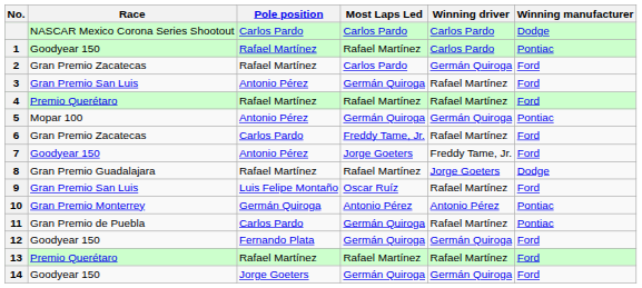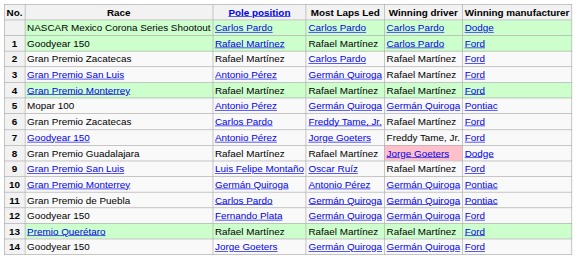 <table class="wikitable sortable" style="font-size:95%">
 <tr>
 <th>No.</th>
 <th>Race</th>
 <th><a href='#'>Pole position</a></th>
 <th>Most Laps Led</th>
 <th>Winning driver</th>
 <th>Winning manufacturer</th>
 </tr>
 <tr style="background:#ccffcc;">
 <th></th>
 <td>NASCAR Mexico Corona Series Shootout</td>
 <td><a href='#'>Carlos Pardo</a></td>
 <td><a href='#'>Carlos Pardo</a></td>
 <td><a href='#'>Carlos Pardo</a></td>
 <td><a href='#'>Dodge</a></td>
 </tr>
 <tr style="background:#ccffcc;">
 <th>1</th>
 <td>Goodyear 150</td>
 <td><a href='#'>Rafael Martínez</a></td>
 <td>Rafael Martínez</td>
 <td><a href='#'>Carlos Pardo</a></td>
-<td><a href='#'>Pontiac</a></td>
+<td><a href='#'>Ford</a></td>
 </tr>
 <tr>
 <th>2</th>
 <td>Gran Premio Zacatecas</td>
 <td>Rafael Martínez</td>
 <td><a href='#'>Carlos Pardo</a></td>
-<td><a href='#'>Germán Quiroga</a></td>
+<td>Rafael Martínez</td>
 <td><a href='#'>Ford</a></td>
 </tr>
 <tr>
 <th>3</th>
 <td><a href='#'>Gran Premio San Luis</a></td>
 <td><a href='#'>Antonio Pérez</a></td>
 <td><a href='#'>Germán Quiroga</a></td>
 <td>Rafael Martínez</td>
 <td><a href='#'>Ford</a></td>
 </tr>
 <tr style="background:#ccffcc;">
 <th>4</th>
-<td><a href='#'>Premio Querétaro</a></td>
+<td><a href='#'>Gran Premio Monterrey</a></td>
 <td>Rafael Martínez</td>
 <td>Rafael Martínez</td>
 <td>Rafael Martínez</td>
 <td><a href='#'>Ford</a></td>
 </tr>
 <tr>
 <th>5</th>
 <td>Mopar 100</td>
 <td><a href='#'>Antonio Pérez</a></td>
 <td><a href='#'>Germán Quiroga</a></td>
 <td><a href='#'>Germán Quiroga</a></td>
 <td><a href='#'>Pontiac</a></td>
 </tr>
 <tr>
 <th>6</th>
 <td>Gran Premio Zacatecas</td>
 <td><a href='#'>Carlos Pardo</a></td>
 <td><a href='#'>Freddy Tame, Jr.</a></td>
 <td>Rafael Martínez</td>
 <td><a href='#'>Ford</a></td>
 </tr>
 <tr>
 <th>7</th>
 <td><a href='#'>Goodyear 150</a></td>
 <td><a href='#'>Antonio Pérez</a></td>
 <td><a href='#'>Jorge Goeters</a></td>
 <td>Freddy Tame, Jr.</td>
 <td><a href='#'>Ford</a></td>
 </tr>
 <tr>
 <th>8</th>
 <td>Gran Premio Guadalajara</td>
 <td>Rafael Martínez</td>
 <td>Rafael Martínez</td>
-<td><a href='#'>Jorge Goeters</a></td>
+<td style="background: pink;"><a href='#'>Jorge Goeters</a></td>
 <td><a href='#'>Dodge</a></td>
 </tr>
 <tr>
 <th>9</th>
 <td><a href='#'>Gran Premio San Luis</a></td>
 <td><a href='#'>Luis Felipe Montaño</a></td>
 <td><a href='#'>Oscar Ruíz</a></td>
 <td>Rafael Martínez</td>
 <td><a href='#'>Ford</a></td>
 </tr>
 <tr>
 <th>10</th>
 <td><a href='#'>Gran Premio Monterrey</a></td>
 <td><a href='#'>Germán Quiroga</a></td>
 <td><a href='#'>Antonio Pérez</a></td>
-<td><a href='#'>Antonio Pérez</a></td>
+<td><a href='#'>Germán Quiroga</a></td>
 <td><a href='#'>Pontiac</a></td>
 </tr>
 <tr>
 <th>11</th>
 <td>Gran Premio de Puebla</td>
 <td><a href='#'>Carlos Pardo</a></td>
 <td><a href='#'>Germán Quiroga</a></td>
-<td>Rafael Martínez</td>
+<td><a href='#'>Germán Quiroga</a></td>
 <td><a href='#'>Pontiac</a></td>
 </tr>
 <tr>
 <th>12</th>
 <td>Goodyear 150</td>
 <td><a href='#'>Fernando Plata</a></td>
 <td><a href='#'>Germán Quiroga</a></td>
 <td><a href='#'>Germán Quiroga</a></td>
 <td><a href='#'>Ford</a></td>
 </tr>
 <tr style="background:#ccffcc;">
 <th>13</th>
 <td><a href='#'>Premio Querétaro</a></td>
 <td>Rafael Martínez</td>
 <td>Rafael Martínez</td>
 <td>Rafael Martínez</td>
 <td><a href='#'>Ford</a></td>
 </tr>
 <tr>
 <th>14</th>
 <td>Goodyear 150</td>
 <td><a href='#'>Jorge Goeters</a></td>
 <td><a href='#'>Germán Quiroga</a></td>
 <td><a href='#'>Germán Quiroga</a></td>
 <td><a href='#'>Ford</a></td>
 </tr>
 </table>
